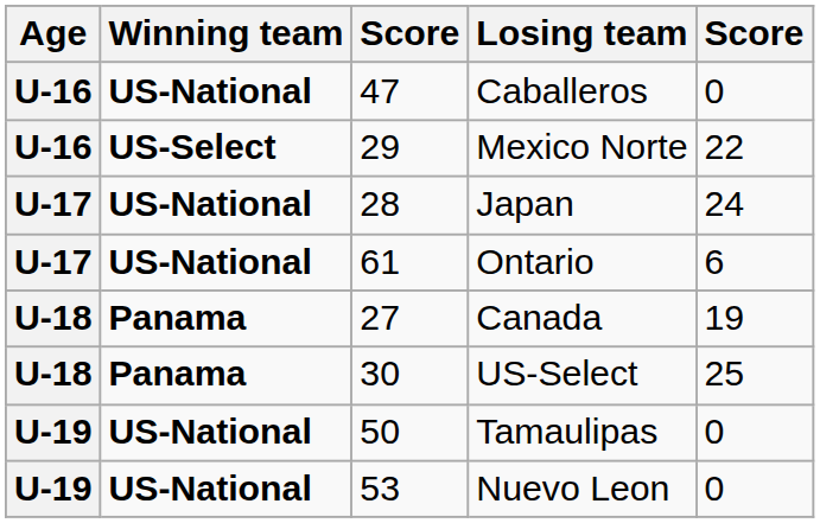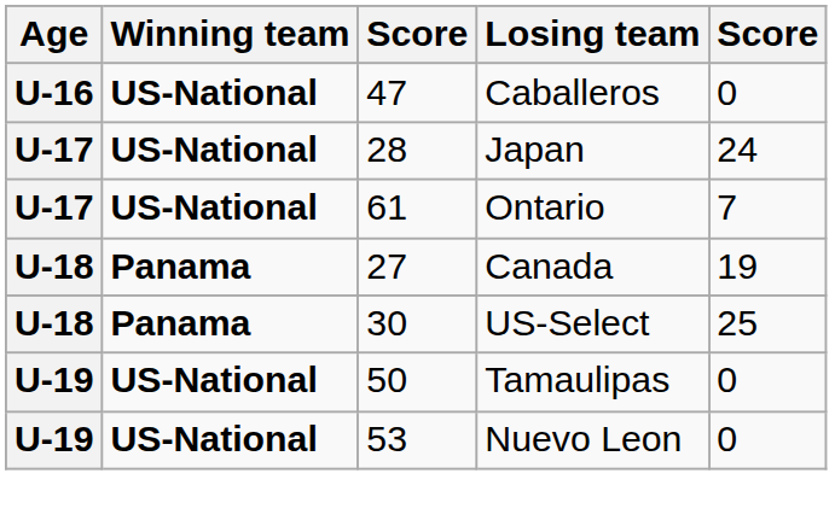 <table class="wikitable">
 <tr style="background:#efefef;">
 <th>Age</th>
 <th>Winning team</th>
 <th>Score</th>
 <th>Losing team</th>
 <th>Score</th>
 </tr>
 <tr>
 <th>U-16</th>
 <td><strong>US-National</strong></td>
 <td>47</td>
 <td>Caballeros</td>
 <td>0</td>
 </tr>
 <tr>
-<th>U-16</th>
-<td><strong>US-Select</strong></td>
-<td>29</td>
-<td>Mexico Norte</td>
-<td>22</td>
-</tr>
-<tr>
 <th>U-17</th>
 <td><strong>US-National</strong></td>
 <td>28</td>
 <td>Japan</td>
 <td>24</td>
 </tr>
 <tr>
 <th>U-17</th>
 <td><strong>US-National</strong></td>
 <td>61</td>
 <td>Ontario</td>
-<td>6</td>
+<td>7</td>
 </tr>
 <tr>
 <th>U-18</th>
 <td><strong>Panama</strong></td>
 <td>27</td>
 <td>Canada</td>
 <td>19</td>
 </tr>
 <tr>
 <th>U-18</th>
 <td><strong>Panama</strong></td>
 <td>30</td>
 <td>US-Select</td>
 <td>25</td>
 </tr>
 <tr>
 <th>U-19</th>
 <td><strong>US-National</strong></td>
 <td>50</td>
 <td>Tamaulipas</td>
 <td>0</td>
 </tr>
 <tr>
 <th>U-19</th>
 <td><strong>US-National</strong></td>
 <td>53</td>
 <td>Nuevo Leon</td>
 <td>0</td>
 </tr>
 </table>
